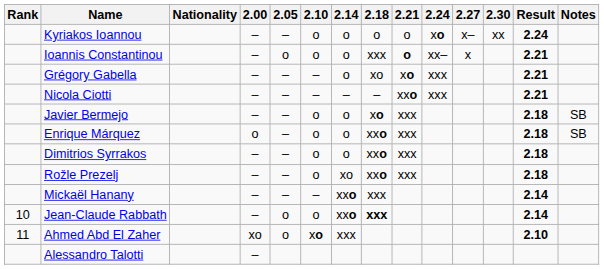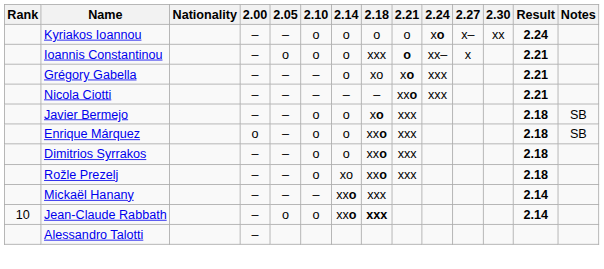 <table class="wikitable sortable" style="text-align:center;font-size:95%">
 <tr>
 <th>Rank</th>
 <th>Name</th>
 <th>Nationality</th>
 <th>2.00</th>
 <th>2.05</th>
 <th>2.10</th>
 <th>2.14</th>
 <th>2.18</th>
 <th>2.21</th>
 <th>2.24</th>
 <th>2.27</th>
 <th>2.30</th>
 <th>Result</th>
 <th>Notes</th>
 </tr>
 <tr>
 <td></td>
 <td align=left><a href='#'>Kyriakos Ioannou</a></td>
 <td align=left></td>
 <td>–</td>
 <td>–</td>
 <td>o</td>
 <td>o</td>
 <td>o</td>
 <td>o</td>
 <td>x<strong>o</strong></td>
 <td>x–</td>
 <td>xx</td>
 <td><strong>2.24</strong></td>
 <td></td>
 </tr>
 <tr>
 <td></td>
 <td align=left><a href='#'>Ioannis Constantinou</a></td>
 <td align=left></td>
 <td>–</td>
 <td>o</td>
 <td>o</td>
 <td>o</td>
 <td>xxx</td>
 <td><strong>o</strong></td>
 <td>xx–</td>
 <td>x</td>
 <td></td>
 <td><strong>2.21</strong></td>
 <td></td>
 </tr>
 <tr>
 <td></td>
 <td align=left><a href='#'>Grégory Gabella</a></td>
 <td align=left></td>
 <td>–</td>
 <td>–</td>
 <td>–</td>
 <td>o</td>
 <td>xo</td>
 <td>x<strong>o</strong></td>
 <td>xxx</td>
 <td></td>
 <td></td>
 <td><strong>2.21</strong></td>
 <td></td>
 </tr>
 <tr>
 <td></td>
 <td align=left><a href='#'>Nicola Ciotti</a></td>
 <td align=left></td>
 <td>–</td>
 <td>–</td>
 <td>–</td>
 <td>–</td>
 <td>–</td>
 <td>xx<strong>o</strong></td>
 <td>xxx</td>
 <td></td>
 <td></td>
 <td><strong>2.21</strong></td>
 <td></td>
 </tr>
 <tr>
 <td></td>
 <td align=left><a href='#'>Javier Bermejo</a></td>
 <td align=left></td>
 <td>–</td>
 <td>–</td>
 <td>o</td>
 <td>o</td>
 <td>x<strong>o</strong></td>
 <td>xxx</td>
 <td></td>
 <td></td>
 <td></td>
 <td><strong>2.18</strong></td>
 <td>SB</td>
 </tr>
 <tr>
 <td></td>
 <td align=left><a href='#'>Enrique Márquez</a></td>
 <td align=left></td>
 <td>o</td>
 <td>–</td>
 <td>o</td>
 <td>o</td>
 <td>xx<strong>o</strong></td>
 <td>xxx</td>
 <td></td>
 <td></td>
 <td></td>
 <td><strong>2.18</strong></td>
 <td>SB</td>
 </tr>
 <tr>
 <td></td>
 <td align=left><a href='#'>Dimitrios Syrrakos</a></td>
 <td align=left></td>
 <td>–</td>
 <td>–</td>
 <td>o</td>
 <td>o</td>
 <td>xx<strong>o</strong></td>
 <td>xxx</td>
 <td></td>
 <td></td>
 <td></td>
 <td><strong>2.18</strong></td>
 <td></td>
 </tr>
 <tr>
 <td></td>
 <td align=left><a href='#'>Rožle Prezelj</a></td>
 <td align=left></td>
 <td>–</td>
 <td>–</td>
 <td>o</td>
 <td>xo</td>
 <td>xx<strong>o</strong></td>
 <td>xxx</td>
 <td></td>
 <td></td>
 <td></td>
 <td><strong>2.18</strong></td>
 <td></td>
 </tr>
 <tr>
 <td></td>
 <td align=left><a href='#'>Mickaël Hanany</a></td>
 <td align=left></td>
 <td>–</td>
 <td>–</td>
 <td>–</td>
 <td>xx<strong>o</strong></td>
 <td>xxx</td>
 <td></td>
 <td></td>
 <td></td>
 <td></td>
 <td><strong>2.14</strong></td>
 <td></td>
 </tr>
 <tr>
 <td>10</td>
 <td align=left><a href='#'>Jean-Claude Rabbath</a></td>
 <td align=left></td>
 <td>–</td>
 <td>o</td>
 <td>o</td>
 <td>xx<strong>o</strong></td>
 <td><strong>xxx</strong></td>
 <td></td>
 <td></td>
 <td></td>
 <td></td>
 <td><strong>2.14</strong></td>
 <td></td>
 </tr>
 <tr>
-<td>11</td>
-<td align=left><a href='#'>Ahmed Abd El Zaher</a></td>
-<td align=left></td>
-<td>xo</td>
-<td>o</td>
-<td>x<strong>o</strong></td>
-<td>xxx</td>
-<td></td>
-<td></td>
-<td></td>
-<td></td>
-<td></td>
-<td><strong>2.10</strong></td>
-<td></td>
-</tr>
-<tr>
 <td></td>
 <td align=left><a href='#'>Alessandro Talotti</a></td>
 <td align=left></td>
 <td>–</td>
 <td></td>
 <td></td>
 <td></td>
 <td></td>
 <td></td>
 <td></td>
 <td></td>
 <td></td>
 <td><strong></strong></td>
 <td></td>
 </tr>
 </table>
